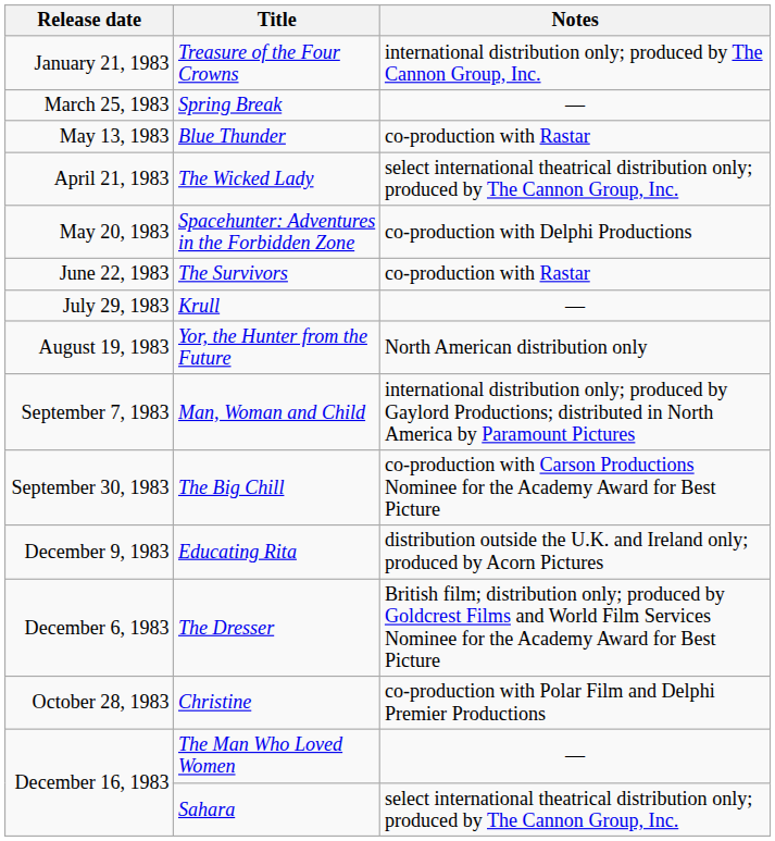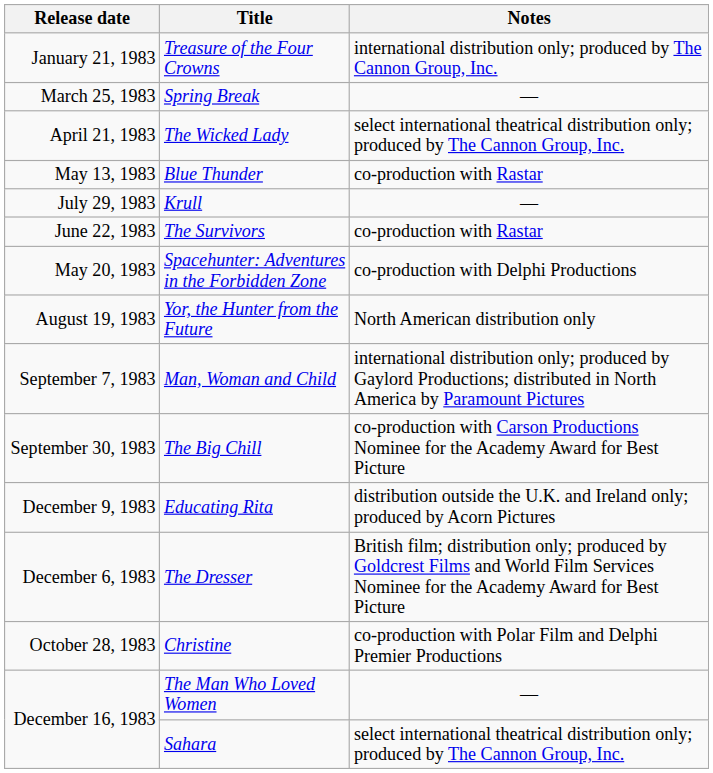 <table class="wikitable sortable" style="width:100%;">
 <tr>
 <th scope="col" style="width:130px;">Release date</th>
 <th>Title</th>
 <th>Notes</th>
 </tr>
 <tr>
 <td style="text-align:right;">January 21, 1983</td>
 <td><em><a href='#'>Treasure of the Four Crowns</a></em></td>
 <td>international distribution only; produced by <a href='#'>The Cannon Group, Inc.</a></td>
 </tr>
 <tr>
 <td style="text-align:right;">March 25, 1983</td>
 <td><em><a href='#'>Spring Break</a></em></td>
 <td align="center">—</td>
 </tr>
 <tr>
+<td style="text-align:right;">April 21, 1983</td>
+<td><em><a href='#'>The Wicked Lady</a></em></td>
+<td>select international theatrical distribution only; produced by <a href='#'>The Cannon Group, Inc.</a></td>
+</tr>
+<tr>
 <td style="text-align:right;">May 13, 1983</td>
 <td><em><a href='#'>Blue Thunder</a></em></td>
 <td>co-production with <a href='#'>Rastar</a></td>
 </tr>
 <tr>
-<td style="text-align:right;">April 21, 1983</td>
-<td><em><a href='#'>The Wicked Lady</a></em></td>
-<td>select international theatrical distribution only; produced by <a href='#'>The Cannon Group, Inc.</a></td>
-</tr>
-<tr>
-<td style="text-align:right;">May 20, 1983</td>
-<td><em><a href='#'>Spacehunter: Adventures in the Forbidden Zone</a></em></td>
-<td>co-production with Delphi Productions</td>
+<td style="text-align:right;">July 29, 1983</td>
+<td><em><a href='#'>Krull</a></em></td>
+<td align="center">—</td>
 </tr>
 <tr>
 <td style="text-align:right;">June 22, 1983</td>
 <td><em><a href='#'>The Survivors</a></em></td>
 <td>co-production with <a href='#'>Rastar</a></td>
 </tr>
 <tr>
-<td style="text-align:right;">July 29, 1983</td>
-<td><em><a href='#'>Krull</a></em></td>
-<td align="center">—</td>
+<td style="text-align:right;">May 20, 1983</td>
+<td><em><a href='#'>Spacehunter: Adventures in the Forbidden Zone</a></em></td>
+<td>co-production with Delphi Productions</td>
 </tr>
 <tr>
 <td style="text-align:right;">August 19, 1983</td>
 <td><em><a href='#'>Yor, the Hunter from the Future</a></em></td>
 <td>North American distribution only</td>
 </tr>
 <tr>
 <td style="text-align:right;">September 7, 1983</td>
 <td><em><a href='#'>Man, Woman and Child</a></em></td>
 <td>international distribution only; produced by Gaylord Productions; distributed in North America by <a href='#'>Paramount Pictures</a></td>
 </tr>
 <tr>
 <td style="text-align:right;">September 30, 1983</td>
 <td><em><a href='#'>The Big Chill</a></em></td>
 <td>co-production with <a href='#'>Carson Productions</a><br>Nominee for the Academy Award for Best Picture</td>
 </tr>
 <tr>
 <td style="text-align:right;">December 9, 1983</td>
 <td><em><a href='#'>Educating Rita</a></em></td>
 <td>distribution outside the U.K. and Ireland only; produced by Acorn Pictures</td>
 </tr>
 <tr>
 <td style="text-align:right;">December 6, 1983</td>
 <td><em><a href='#'>The Dresser</a></em></td>
 <td>British film; distribution only; produced by <a href='#'>Goldcrest Films</a> and World Film Services<br>Nominee for the Academy Award for Best Picture</td>
 </tr>
 <tr>
 <td style="text-align:right;">October 28, 1983</td>
 <td><em><a href='#'>Christine</a></em></td>
 <td>co-production with Polar Film and Delphi Premier Productions</td>
 </tr>
 <tr>
 <td style="text-align:right;" rowspan="2">December 16, 1983</td>
 <td><em><a href='#'>The Man Who Loved Women</a></em></td>
 <td align="center">—</td>
 </tr>
 <tr>
 <td><em><a href='#'>Sahara</a></em></td>
 <td>select international theatrical distribution only; produced by <a href='#'>The Cannon Group, Inc.</a></td>
 </tr>
 </table>
